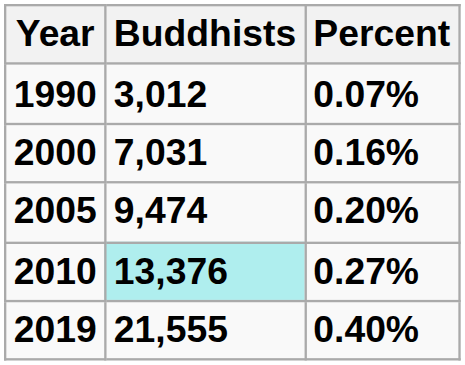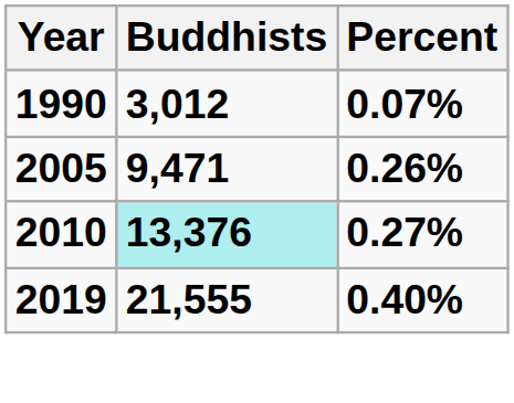 <table class="wikitable">
 <tr>
 <th><strong>Year</strong></th>
 <th><strong>Buddhists</strong></th>
 <th><strong>Percent</strong></th>
 </tr>
 <tr>
 <td><strong>1990</strong></td>
 <td><strong>3,012</strong></td>
 <td><strong>0.07%</strong></td>
 </tr>
 <tr>
-<td><strong>2000</strong></td>
-<td><strong>7,031</strong></td>
-<td><strong>0.16%</strong></td>
-</tr>
-<tr>
 <td><strong>2005</strong></td>
-<td><strong>9,474 </strong></td>
-<td><strong>0.20%</strong></td>
+<td><strong>9,471 </strong></td>
+<td><strong>0.26%</strong></td>
 </tr>
 <tr>
 <td><strong>2010</strong></td>
 <td style="background: paleturquoise;"><strong>13,376</strong></td>
 <td><strong>0.27%</strong></td>
 </tr>
 <tr>
 <td><strong>2019</strong></td>
 <td><strong>21,555</strong></td>
 <td><strong>0.40%</strong></td>
 </tr>
 </table>
